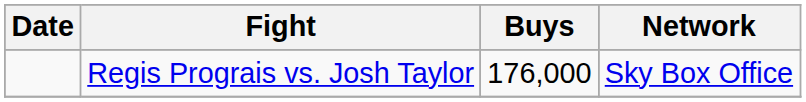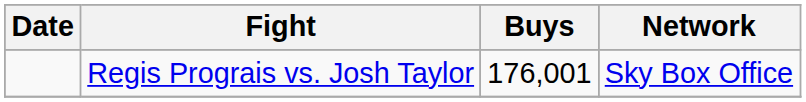 <table class="wikitable">
 <tr>
 <th>Date</th>
 <th>Fight</th>
 <th>Buys</th>
 <th>Network</th>
 </tr>
 <tr>
 <td></td>
 <td><a href='#'>Regis Prograis vs. Josh Taylor</a></td>
-<td>176,000</td>
+<td>176,001</td>
 <td><a href='#'>Sky Box Office</a></td>
 </tr>
 <tr>
 </tr>
 </table>
